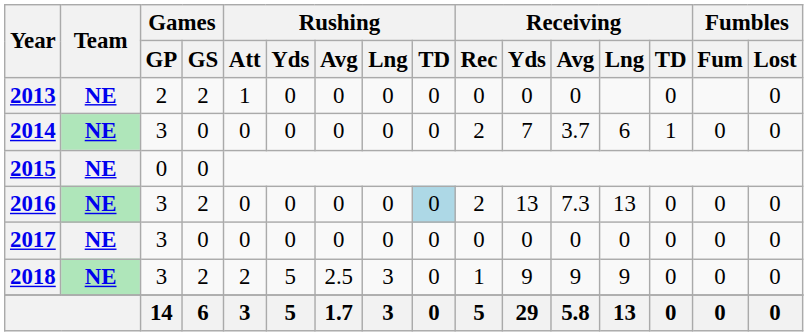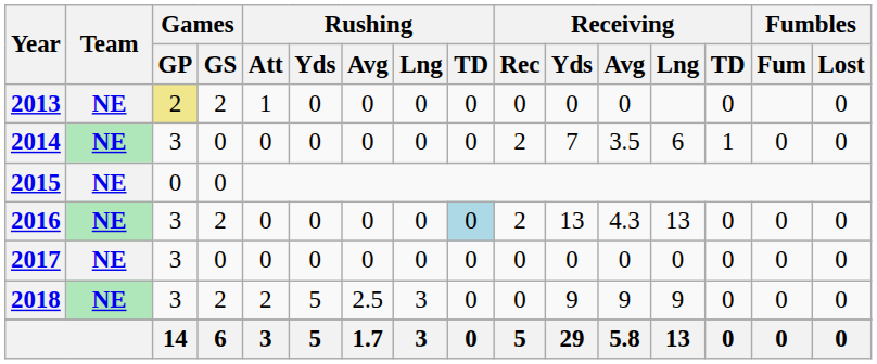 <table class="wikitable" style="text-align:center;">
 <tr>
 <th rowspan="2">Year</th>
 <th rowspan="2">Team</th>
 <th colspan="2">Games</th>
 <th colspan="5">Rushing</th>
 <th colspan="5">Receiving</th>
 <th colspan="2">Fumbles</th>
 </tr>
 <tr>
 <th>GP</th>
 <th>GS</th>
 <th>Att</th>
 <th>Yds</th>
 <th>Avg</th>
 <th>Lng</th>
 <th>TD</th>
 <th>Rec</th>
 <th>Yds</th>
 <th>Avg</th>
 <th>Lng</th>
 <th>TD</th>
 <th>Fum</th>
 <th>Lost</th>
 </tr>
 <tr>
 <th><a href='#'>2013</a></th>
 <th><a href='#'>NE</a></th>
-<td>2</td>
+<td style="background: khaki;">2</td>
 <td>2</td>
 <td>1</td>
 <td>0</td>
 <td>0</td>
 <td>0</td>
 <td>0</td>
 <td>0</td>
 <td>0</td>
 <td>0</td>
 <td></td>
 <td>0</td>
 <td></td>
 <td>0</td>
 </tr>
 <tr |->
 <th><a href='#'>2014</a></th>
 <th style="background:#afe6ba; width:3em;"><a href='#'>NE</a></th>
 <td>3</td>
 <td>0</td>
 <td>0</td>
 <td>0</td>
 <td>0</td>
 <td>0</td>
 <td>0</td>
 <td>2</td>
 <td>7</td>
-<td>3.7</td>
+<td>3.5</td>
 <td>6</td>
 <td>1</td>
 <td>0</td>
 <td>0</td>
 </tr>
 <tr>
 <th><a href='#'>2015</a></th>
 <th><a href='#'>NE</a></th>
 <td>0</td>
 <td>0</td>
 <td colspan="12"></td>
 </tr>
 <tr>
 <th><a href='#'>2016</a></th>
 <th style="background:#afe6ba; width:3em;"><a href='#'>NE</a></th>
 <td>3</td>
 <td>2</td>
 <td>0</td>
 <td>0</td>
 <td>0</td>
 <td>0</td>
 <td style="background: lightblue;">0</td>
 <td>2</td>
 <td>13</td>
-<td>7.3</td>
+<td>4.3</td>
 <td>13</td>
 <td>0</td>
 <td>0</td>
 <td>0</td>
 </tr>
 <tr>
 <th><a href='#'>2017</a></th>
 <th><a href='#'>NE</a></th>
 <td>3</td>
 <td>0</td>
 <td>0</td>
 <td>0</td>
 <td>0</td>
 <td>0</td>
 <td>0</td>
 <td>0</td>
 <td>0</td>
 <td>0</td>
 <td>0</td>
 <td>0</td>
 <td>0</td>
 <td>0</td>
 </tr>
 <tr>
 <th><a href='#'>2018</a></th>
 <th style="background:#afe6ba; width:3em;"><a href='#'>NE</a></th>
 <td>3</td>
 <td>2</td>
 <td>2</td>
 <td>5</td>
 <td>2.5</td>
 <td>3</td>
 <td>0</td>
-<td>1</td>
+<td>0</td>
 <td>9</td>
 <td>9</td>
 <td>9</td>
 <td>0</td>
 <td>0</td>
 <td>0</td>
 </tr>
 <tr>
 </tr>
 <tr>
 <th colspan="2"></th>
 <th>14</th>
 <th>6</th>
 <th>3</th>
 <th>5</th>
 <th>1.7</th>
 <th>3</th>
 <th>0</th>
 <th>5</th>
 <th>29</th>
 <th>5.8</th>
 <th>13</th>
 <th>0</th>
 <th>0</th>
 <th>0</th>
 </tr>
 </table>
